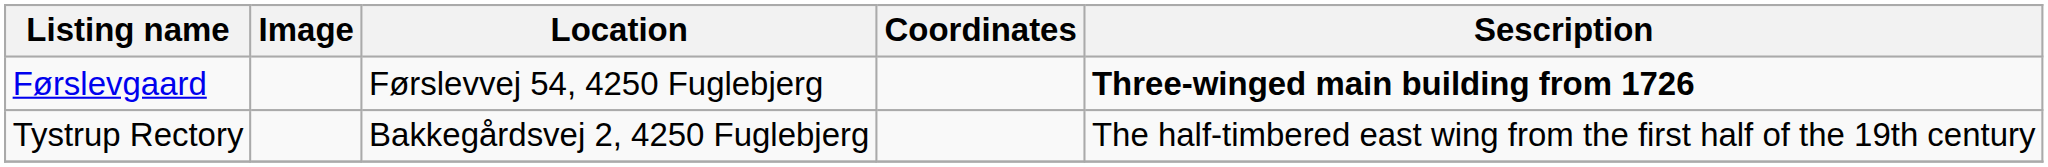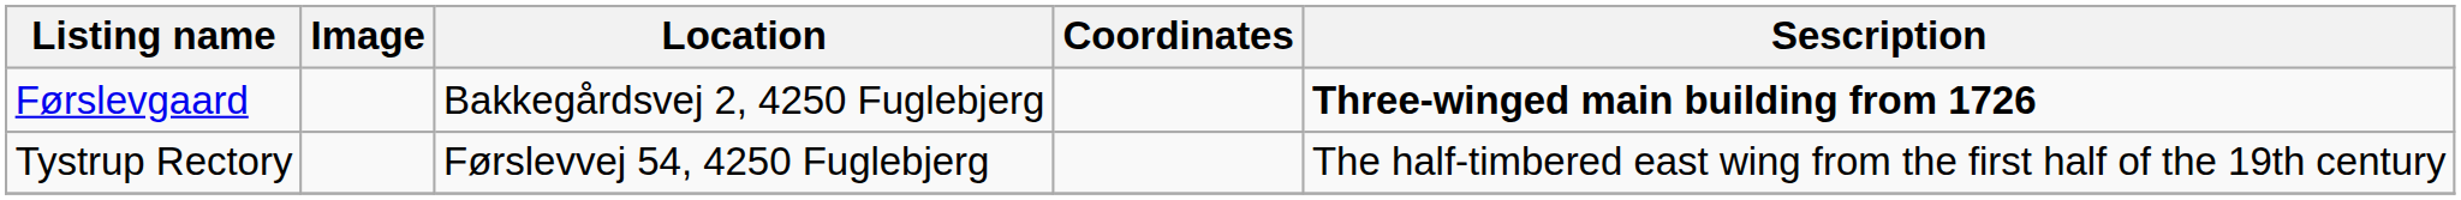 <table class="wikitable sortable">
 <tr>
 <th>Listing name</th>
 <th>Image</th>
 <th>Location</th>
 <th>Coordinates</th>
 <th>Sescription</th>
 </tr>
 <tr>
 <td><a href='#'>Førslevgaard</a></td>
 <td></td>
-<td>Førslevvej 54, 4250 Fuglebjerg</td>
+<td>Bakkegårdsvej 2, 4250 Fuglebjerg</td>
 <td></td>
 <td><strong>Three-winged main building from 1726</strong></td>
 </tr>
 <tr>
 <td>Tystrup Rectory</td>
 <td></td>
-<td>Bakkegårdsvej 2, 4250 Fuglebjerg</td>
+<td>Førslevvej 54, 4250 Fuglebjerg</td>
 <td></td>
 <td>The half-timbered east wing from the first half of the 19th century</td>
 </tr>
 <tr>
 </tr>
 </table>
